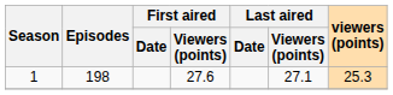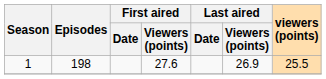 <table class="wikitable" style="text-align: center">
 <tr>
 <th scope="col" rowspan="2">Season</th>
 <th scope="col" rowspan="2" colspan="1">Episodes</th>
 <th scope="col" colspan="2">First aired</th>
 <th scope="col" colspan="2">Last aired</th>
 <th style="background:#ffdead;" rowspan="2"> viewers <br> (points)</th>
 </tr>
 <tr>
 <th scope="col">Date</th>
 <th scope="col">Viewers<br>(points)</th>
 <th scope="col">Date</th>
 <th scope="col">Viewers<br>(points)</th>
 </tr>
 <tr>
 <td>1</td>
 <td>198</td>
 <td></td>
 <td>27.6</td>
 <td></td>
-<td>27.1</td>
-<td style="background:#ffdead;">25.3</td>
+<td>26.9</td>
+<td style="background:#ffdead;">25.5</td>
 </tr>
 <tr>
 </tr>
 </table>
